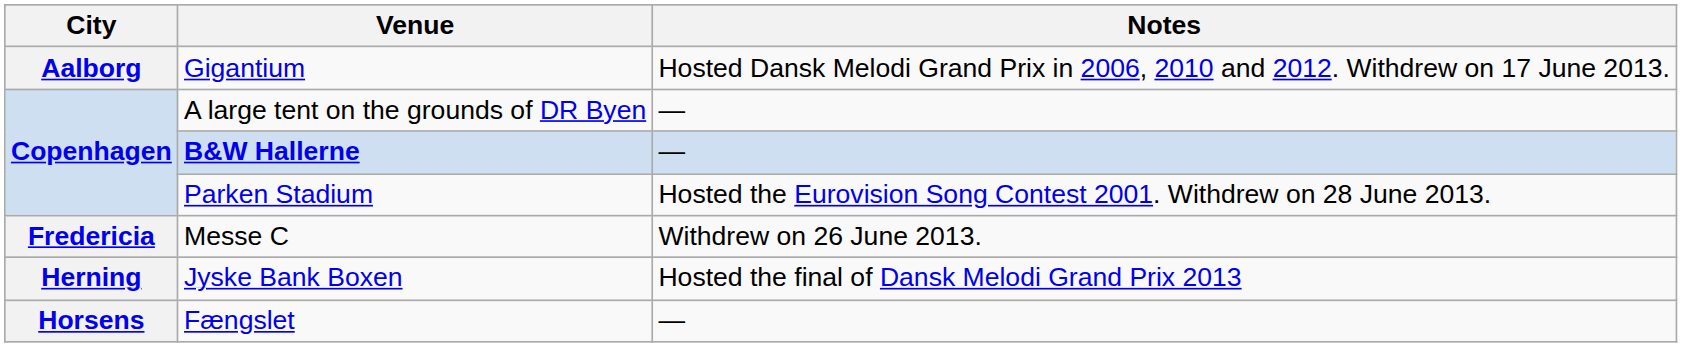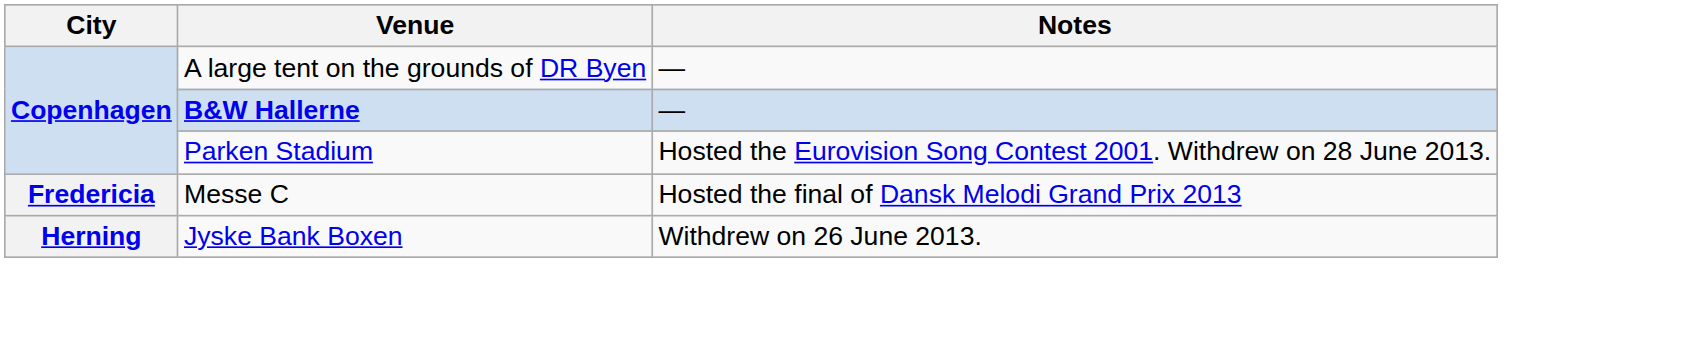 <table class="wikitable plainrowheaders">
 <tr>
 <th scope="col">City</th>
 <th scope="col">Venue</th>
 <th scope="col">Notes</th>
-</tr>
-<tr>
-<th scope="row"><a href='#'>Aalborg</a></th>
-<td><a href='#'>Gigantium</a></td>
-<td>Hosted Dansk Melodi Grand Prix in <a href='#'>2006</a>, <a href='#'>2010</a> and <a href='#'>2012</a>. Withdrew on 17 June 2013.</td>
 </tr>
 <tr>
 <th scope="row" rowspan="3" style="background:#CEDFF2;"><strong><a href='#'>Copenhagen</a></strong></th>
 <td>A large tent on the grounds of <a href='#'>DR Byen</a></td>
 <td>—</td>
 </tr>
 <tr style="background:#CEDFF2;">
 <td><strong><a href='#'>B&W Hallerne</a></strong> </td>
 <td>—</td>
 </tr>
 <tr>
 <td><a href='#'>Parken Stadium</a></td>
 <td>Hosted the <a href='#'>Eurovision Song Contest 2001</a>. Withdrew on 28 June 2013.</td>
 </tr>
 <tr>
 <th scope="row"><a href='#'>Fredericia</a></th>
 <td>Messe C</td>
-<td>Withdrew on 26 June 2013.</td>
+<td>Hosted the final of <a href='#'>Dansk Melodi Grand Prix 2013</a></td>
 </tr>
 <tr>
 <th scope="row"><a href='#'>Herning</a></th>
 <td><a href='#'>Jyske Bank Boxen</a></td>
-<td>Hosted the final of <a href='#'>Dansk Melodi Grand Prix 2013</a></td>
-</tr>
-<tr>
-<th scope="row"><a href='#'>Horsens</a></th>
-<td><a href='#'>Fængslet</a></td>
-<td>—</td>
+<td>Withdrew on 26 June 2013.</td>
 </tr>
 </table>
